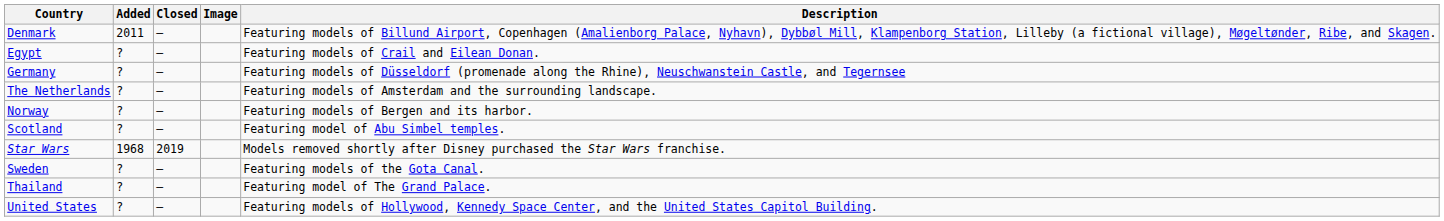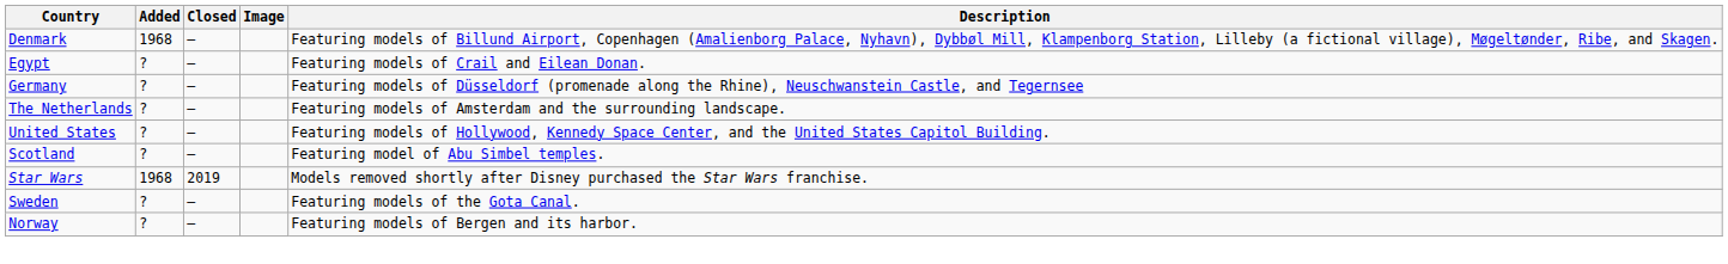 <table class="wikitable sortable" style="font-size:90%;">
 <tr>
 <th scope="col">Country</th>
 <th scope="col">Added</th>
 <th scope="col">Closed</th>
 <th scope="col" class="unsortable">Image</th>
 <th scope="col" class="unsortable">Description</th>
 </tr>
 <tr>
 <td> <a href='#'>Denmark</a></td>
-<td>2011</td>
+<td>1968</td>
 <td>–</td>
 <td style="text-align:center;"></td>
 <td>Featuring models of <a href='#'>Billund Airport</a>, Copenhagen (<a href='#'>Amalienborg Palace</a>, <a href='#'>Nyhavn</a>), <a href='#'>Dybbøl Mill</a>, <a href='#'>Klampenborg Station</a>, Lilleby (a fictional village), <a href='#'>Møgeltønder</a>, <a href='#'>Ribe</a>, and <a href='#'>Skagen</a>.</td>
 </tr>
 <tr>
 <td> <a href='#'>Egypt</a></td>
 <td>?</td>
 <td>–</td>
 <td style="text-align:center;"></td>
 <td>Featuring models of <a href='#'>Crail</a> and <a href='#'>Eilean Donan</a>.</td>
 </tr>
 <tr>
 <td> <a href='#'>Germany</a></td>
 <td>?</td>
 <td>–</td>
 <td style="text-align:center;"></td>
 <td>Featuring models of <a href='#'>Düsseldorf</a> (promenade along the Rhine), <a href='#'>Neuschwanstein Castle</a>, and <a href='#'>Tegernsee</a></td>
 </tr>
 <tr>
 <td data-sort-value="Netherlands"> <a href='#'>The Netherlands</a></td>
 <td>?</td>
 <td>–</td>
 <td style="text-align:center;"></td>
 <td>Featuring models of Amsterdam and the surrounding landscape.</td>
 </tr>
 <tr>
-<td> <a href='#'>Norway</a></td>
+<td> <a href='#'>United States</a></td>
 <td>?</td>
 <td>–</td>
 <td style="text-align:center;"></td>
-<td>Featuring models of Bergen and its harbor.</td>
+<td>Featuring models of <a href='#'>Hollywood</a>, <a href='#'>Kennedy Space Center</a>,  and the <a href='#'>United States Capitol Building</a>.</td>
 </tr>
 <tr>
 <td> <a href='#'>Scotland</a></td>
 <td>?</td>
 <td>–</td>
 <td style="text-align:center;"></td>
 <td>Featuring model of <a href='#'>Abu Simbel temples</a>.</td>
 </tr>
 <tr>
 <td><em><a href='#'>Star Wars</a></em></td>
 <td>1968</td>
 <td>2019</td>
 <td style="text-align:center;"></td>
 <td>Models removed shortly after Disney purchased the <em>Star Wars</em> franchise.</td>
 </tr>
 <tr>
 <td> <a href='#'>Sweden</a></td>
 <td>?</td>
 <td>–</td>
 <td style="text-align:center;"></td>
 <td>Featuring models of the <a href='#'>Gota Canal</a>.</td>
 </tr>
 <tr>
-<td> <a href='#'>Thailand</a></td>
+<td> <a href='#'>Norway</a></td>
 <td>?</td>
 <td>–</td>
 <td style="text-align:center;"></td>
-<td>Featuring model of The <a href='#'>Grand Palace</a>.</td>
-</tr>
-<tr>
-<td> <a href='#'>United States</a></td>
-<td>?</td>
-<td>–</td>
-<td style="text-align:center;"></td>
-<td>Featuring models of <a href='#'>Hollywood</a>, <a href='#'>Kennedy Space Center</a>,  and the <a href='#'>United States Capitol Building</a>.</td>
+<td>Featuring models of Bergen and its harbor.</td>
 </tr>
 </table>
